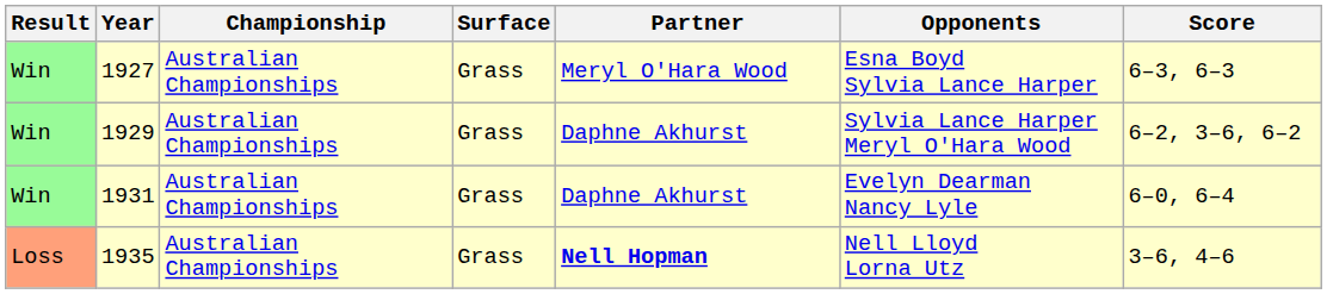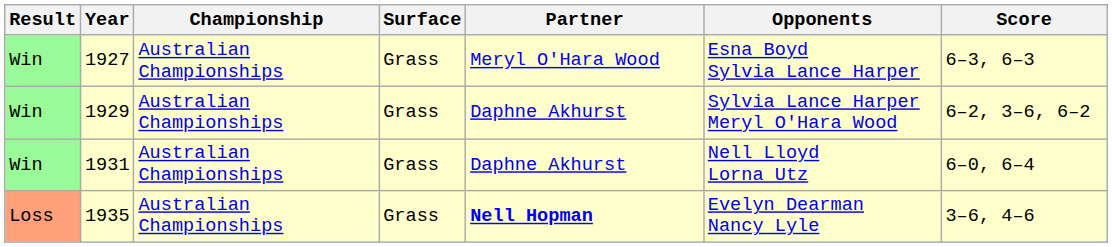 <table class="sortable wikitable">
 <tr>
 <th style="width:40px">Result</th>
 <th style="width:30px">Year</th>
 <th style="width:165px">Championship</th>
 <th style="width:50px">Surface</th>
 <th style="width:160px">Partner</th>
 <th style="width:160px">Opponents</th>
 <th style="width:110px" class="unsortable">Score</th>
 </tr>
 <tr style="background:#ffc;">
 <td style="background:#98fb98;">Win</td>
 <td>1927</td>
 <td><a href='#'>Australian Championships</a></td>
 <td>Grass</td>
 <td> <a href='#'>Meryl O'Hara Wood</a></td>
 <td> <a href='#'>Esna Boyd</a> <br>  <a href='#'>Sylvia Lance Harper</a></td>
 <td>6–3, 6–3</td>
 </tr>
 <tr style="background:#ffc;">
 <td style="background:#98fb98;">Win</td>
 <td>1929</td>
 <td><a href='#'>Australian Championships</a></td>
 <td>Grass</td>
 <td> <a href='#'>Daphne Akhurst</a></td>
 <td> <a href='#'>Sylvia Lance Harper</a> <br>  <a href='#'>Meryl O'Hara Wood</a></td>
 <td>6–2, 3–6, 6–2</td>
 </tr>
 <tr style="background:#ffc;">
 <td style="background:#98fb98;">Win</td>
 <td>1931</td>
 <td><a href='#'>Australian Championships</a></td>
 <td>Grass</td>
 <td> <a href='#'>Daphne Akhurst</a></td>
-<td> <a href='#'>Evelyn Dearman</a> <br>  <a href='#'>Nancy Lyle</a></td>
+<td> <a href='#'>Nell Lloyd</a> <br>  <a href='#'>Lorna Utz</a></td>
 <td>6–0, 6–4</td>
 </tr>
 <tr style="background:#ffc;">
 <td style="background:#ffa07a;">Loss</td>
 <td>1935</td>
 <td><a href='#'>Australian Championships</a></td>
 <td>Grass</td>
 <td><strong> <a href='#'>Nell Hopman</a></strong></td>
-<td> <a href='#'>Nell Lloyd</a> <br>  <a href='#'>Lorna Utz</a></td>
+<td> <a href='#'>Evelyn Dearman</a> <br>  <a href='#'>Nancy Lyle</a></td>
 <td>3–6, 4–6</td>
 </tr>
 </table>
